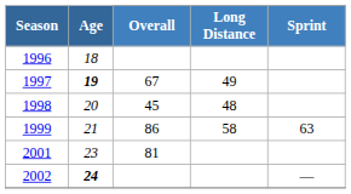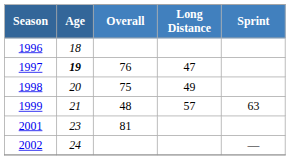 <table class="wikitable" style="font-size:95%; text-align:center; border:grey solid 1px; border-collapse:collapse; background:#ffffff;">
 <tr>
 <th style="background-color:#369; color:white; width:60px;" rowspan="2"> Season </th>
 <th style="background-color:#369; color:white; width:40px;" rowspan="2"> Age </th>
 </tr>
 <tr>
 <th style="background-color:#4180be; color:white; width:75px;">Overall</th>
 <th style="background-color:#4180be; color:white; width:75px;">Long Distance</th>
 <th style="background-color:#4180be; color:white; width:75px;">Sprint</th>
 </tr>
 <tr>
 <td><a href='#'>1996</a></td>
 <td><em>18</em></td>
 <td></td>
 <td></td>
 <td></td>
 </tr>
 <tr>
 <td><a href='#'>1997</a></td>
 <td><strong><em>19</em></strong></td>
-<td>67</td>
-<td>49</td>
+<td>76</td>
+<td>47</td>
 <td></td>
 </tr>
 <tr>
 <td><a href='#'>1998</a></td>
 <td><em>20</em></td>
-<td>45</td>
-<td>48</td>
+<td>75</td>
+<td>49</td>
 <td></td>
 </tr>
 <tr>
 <td><a href='#'>1999</a></td>
 <td><em>21</em></td>
-<td>86</td>
-<td>58</td>
+<td>48</td>
+<td>57</td>
 <td>63</td>
 </tr>
 <tr>
 <td><a href='#'>2001</a></td>
 <td><em>23</em></td>
 <td>81</td>
 <td></td>
 <td></td>
 </tr>
 <tr>
 <td><a href='#'>2002</a></td>
-<td><strong><em>24</em></strong></td>
+<td><em>24</em></td>
 <td></td>
 <td></td>
 <td>—</td>
 </tr>
 <tr>
 </tr>
 </table>
